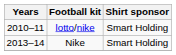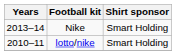 <table class="wikitable" style="text-align: center">
 <tr>
 <th>Years</th>
 <th>Football kit</th>
 <th>Shirt sponsor</th>
 </tr>
 <tr>
+<td>2013–14</td>
+<td>Nike</td>
+<td>Smart Holding</td>
+</tr>
+<tr>
 <td>2010–11</td>
 <td><a href='#'>lotto</a>/<a href='#'>nike</a></td>
 <td>Smart Holding</td>
 </tr>
 <tr>
-<td>2013–14</td>
-<td>Nike</td>
-<td>Smart Holding</td>
-</tr>
-<tr>
 </tr>
 </table>
